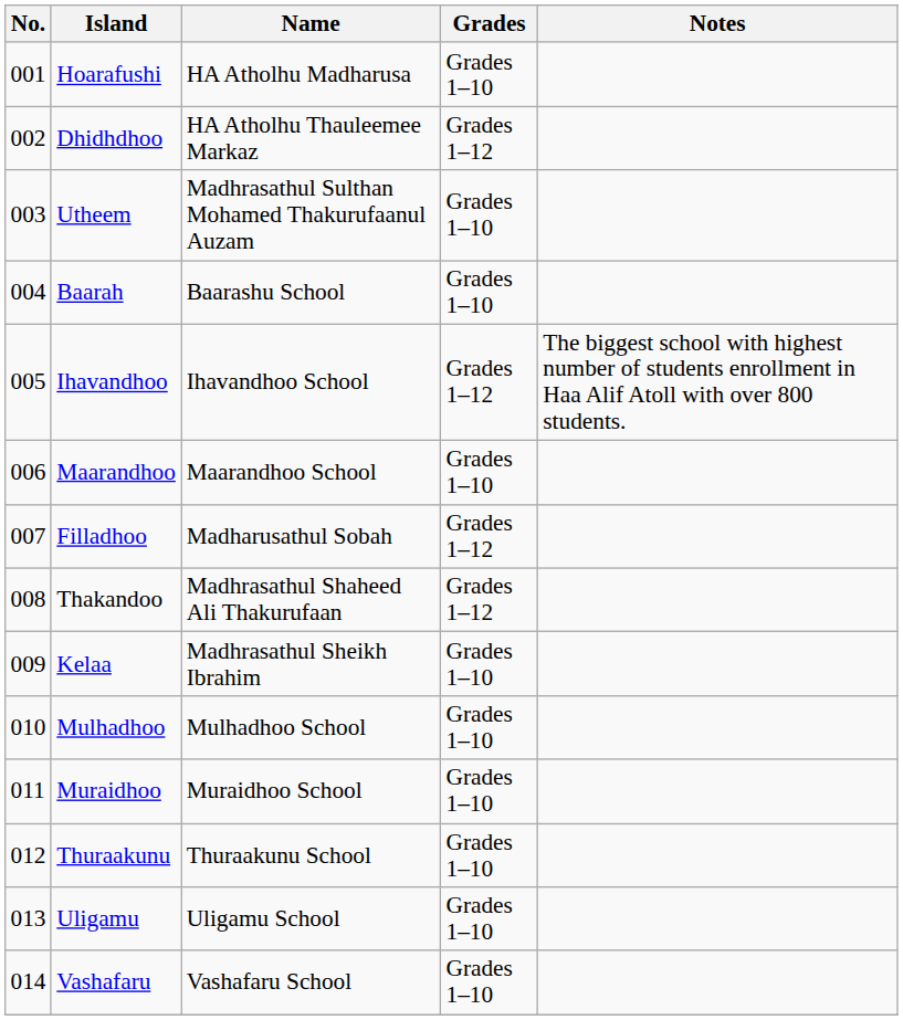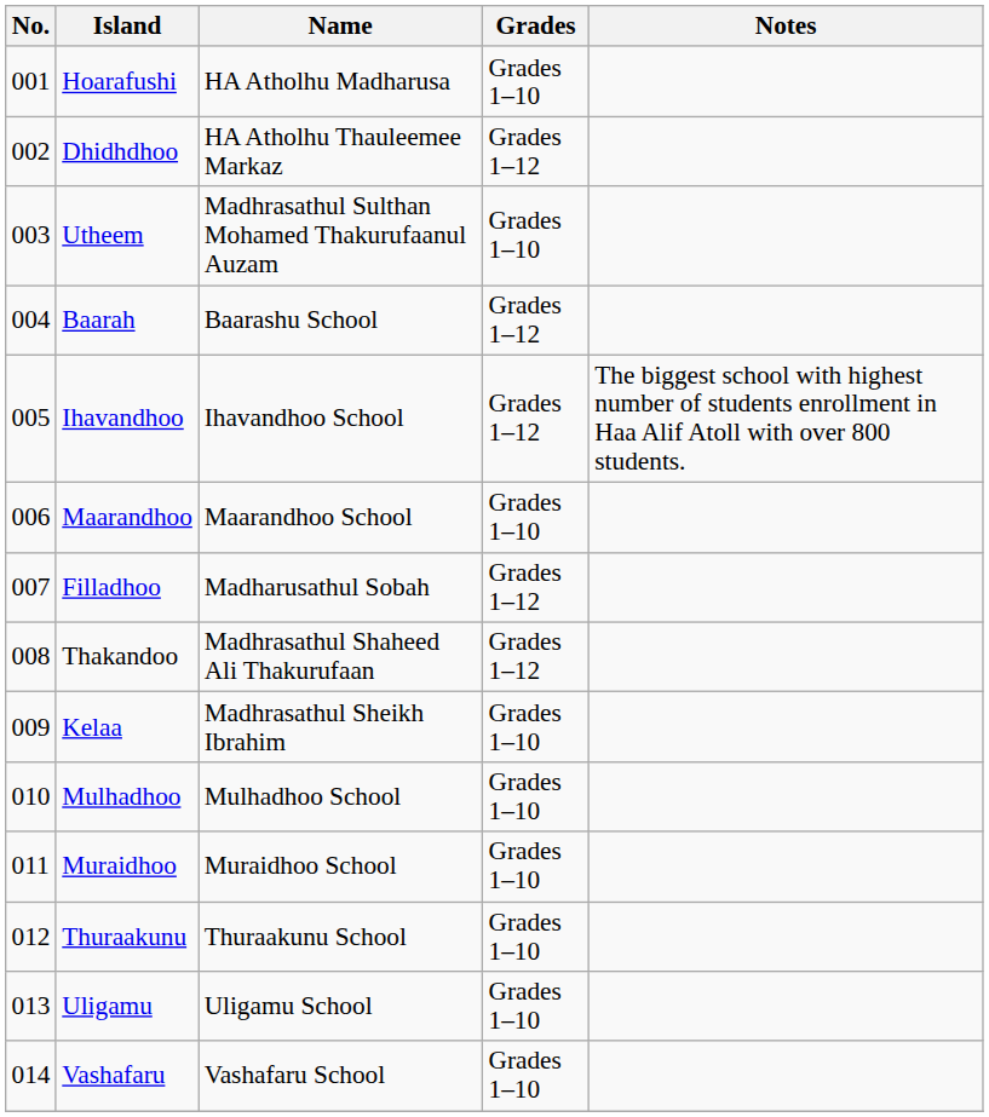 <table class="wikitable">
 <tr>
 <th>No.</th>
 <th>Island</th>
 <th>Name</th>
 <th>Grades</th>
 <th>Notes</th>
 </tr>
 <tr>
 <td>001</td>
 <td><a href='#'>Hoarafushi</a></td>
 <td>HA Atholhu Madharusa</td>
 <td>Grades 1–10</td>
 <td></td>
 </tr>
 <tr>
 <td>002</td>
 <td><a href='#'>Dhidhdhoo</a></td>
 <td>HA Atholhu Thauleemee Markaz</td>
 <td>Grades 1–12</td>
 <td></td>
 </tr>
 <tr>
 <td>003</td>
 <td><a href='#'>Utheem</a></td>
 <td>Madhrasathul Sulthan Mohamed Thakurufaanul Auzam</td>
 <td>Grades 1–10</td>
 <td></td>
 </tr>
 <tr>
 <td>004</td>
 <td><a href='#'>Baarah</a></td>
 <td>Baarashu School</td>
-<td>Grades 1–10</td>
+<td>Grades 1–12</td>
 <td></td>
 </tr>
 <tr>
 <td>005</td>
 <td><a href='#'>Ihavandhoo</a></td>
 <td>Ihavandhoo School</td>
 <td>Grades 1–12</td>
 <td>The biggest school with highest number of students enrollment in Haa Alif Atoll with over 800 students.</td>
 </tr>
 <tr>
 <td>006</td>
 <td><a href='#'>Maarandhoo</a></td>
 <td>Maarandhoo School</td>
 <td>Grades 1–10</td>
 <td></td>
 </tr>
 <tr>
 <td>007</td>
 <td><a href='#'>Filladhoo</a></td>
 <td>Madharusathul Sobah</td>
 <td>Grades 1–12</td>
 <td></td>
 </tr>
 <tr>
 <td>008</td>
 <td>Thakandoo</td>
 <td>Madhrasathul Shaheed Ali Thakurufaan</td>
 <td>Grades 1–12</td>
 <td></td>
 </tr>
 <tr>
 <td>009</td>
 <td><a href='#'>Kelaa</a></td>
 <td>Madhrasathul Sheikh Ibrahim</td>
 <td>Grades 1–10</td>
 <td></td>
 </tr>
 <tr>
 <td>010</td>
 <td><a href='#'>Mulhadhoo</a></td>
 <td>Mulhadhoo School</td>
 <td>Grades 1–10</td>
 <td></td>
 </tr>
 <tr>
 <td>011</td>
 <td><a href='#'>Muraidhoo</a></td>
 <td>Muraidhoo School</td>
 <td>Grades 1–10</td>
 <td></td>
 </tr>
 <tr>
 <td>012</td>
 <td><a href='#'>Thuraakunu</a></td>
 <td>Thuraakunu School</td>
 <td>Grades 1–10</td>
 <td></td>
 </tr>
 <tr>
 <td>013</td>
 <td><a href='#'>Uligamu</a></td>
 <td>Uligamu School</td>
 <td>Grades 1–10</td>
 <td></td>
 </tr>
 <tr>
 <td>014</td>
 <td><a href='#'>Vashafaru</a></td>
 <td>Vashafaru School</td>
 <td>Grades 1–10</td>
 <td></td>
 </tr>
 <tr>
 </tr>
 </table>
